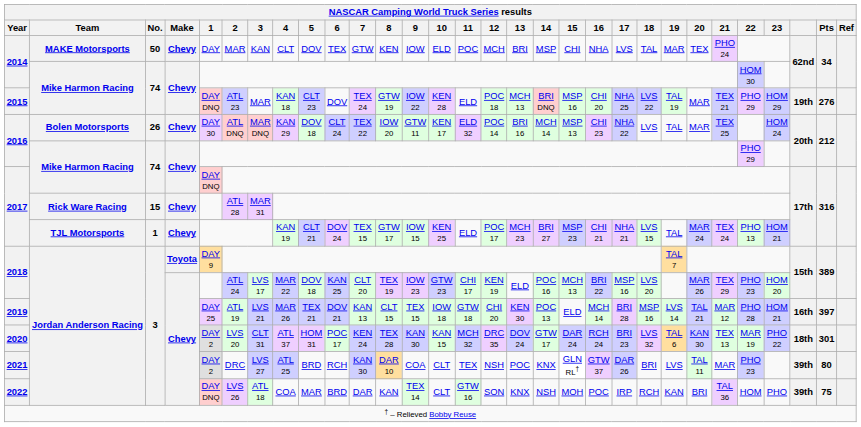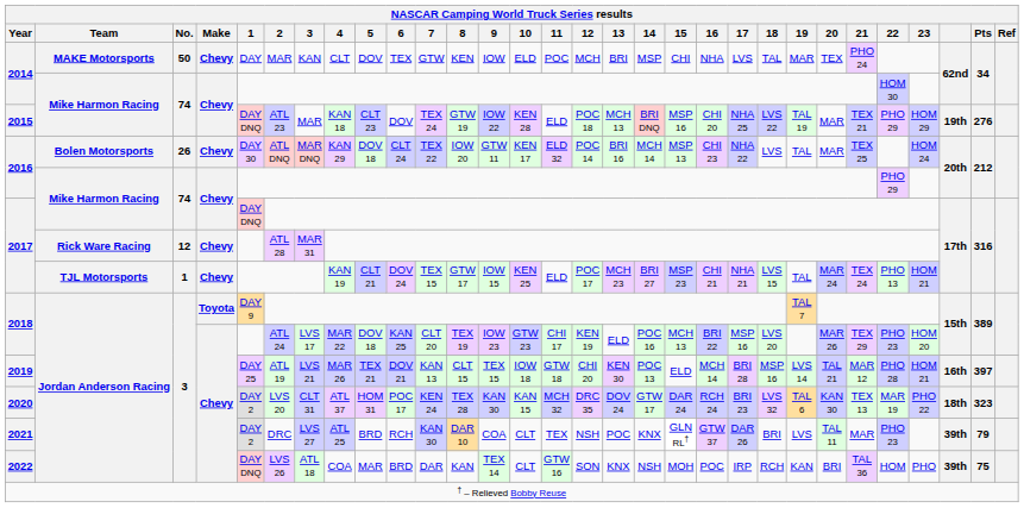 <table class="wikitable" style="text-align:center; font-size:75%">
 <tr>
 <th colspan=45><a href='#'>NASCAR Camping World Truck Series</a> results</th>
 </tr>
 <tr>
 <th>Year</th>
 <th>Team</th>
 <th>No.</th>
 <th>Make</th>
 <th>1</th>
 <th>2</th>
 <th>3</th>
 <th>4</th>
 <th>5</th>
 <th>6</th>
 <th>7</th>
 <th>8</th>
 <th>9</th>
 <th>10</th>
 <th>11</th>
 <th>12</th>
 <th>13</th>
 <th>14</th>
 <th>15</th>
 <th>16</th>
 <th>17</th>
 <th>18</th>
 <th>19</th>
 <th>20</th>
 <th>21</th>
 <th>22</th>
 <th>23</th>
 <th></th>
 <th>Pts</th>
 <th>Ref</th>
 </tr>
 <tr>
 <th rowspan=2><a href='#'>2014</a></th>
 <th><a href='#'>MAKE Motorsports</a></th>
 <th>50</th>
 <th><a href='#'>Chevy</a></th>
 <td><a href='#'>DAY</a></td>
 <td><a href='#'>MAR</a></td>
 <td><a href='#'>KAN</a></td>
 <td><a href='#'>CLT</a></td>
 <td><a href='#'>DOV</a></td>
 <td><a href='#'>TEX</a></td>
 <td><a href='#'>GTW</a></td>
 <td><a href='#'>KEN</a></td>
 <td><a href='#'>IOW</a></td>
 <td><a href='#'>ELD</a></td>
 <td><a href='#'>POC</a></td>
 <td><a href='#'>MCH</a></td>
 <td><a href='#'>BRI</a></td>
 <td><a href='#'>MSP</a></td>
 <td><a href='#'>CHI</a></td>
 <td><a href='#'>NHA</a></td>
 <td><a href='#'>LVS</a></td>
 <td><a href='#'>TAL</a></td>
 <td><a href='#'>MAR</a></td>
 <td><a href='#'>TEX</a></td>
 <td style="background:#EFCFFF;"><a href='#'>PHO</a><br><small>24</small></td>
 <td colspan=2></td>
 <th rowspan=2>62nd</th>
 <th rowspan=2>34</th>
 <th rowspan=2></th>
 </tr>
 <tr>
 <th rowspan=2><a href='#'>Mike Harmon Racing</a></th>
 <th rowspan=2>74</th>
 <th rowspan=2><a href='#'>Chevy</a></th>
 <td colspan=21></td>
 <td style="background:#CFCFFF;"><a href='#'>HOM</a><br><small>30</small></td>
 <td></td>
 </tr>
 <tr>
 <th><a href='#'>2015</a></th>
 <td style="background:#FFCFCF;"><a href='#'>DAY</a><br><small>DNQ</small></td>
 <td style="background:#CFCFFF;"><a href='#'>ATL</a><br><small>23</small></td>
 <td><a href='#'>MAR</a></td>
 <td style="background:#DFFFDF;"><a href='#'>KAN</a><br><small>18</small></td>
 <td style="background:#CFCFFF;"><a href='#'>CLT</a><br><small>23</small></td>
 <td><a href='#'>DOV</a></td>
 <td style="background:#EFCFFF;"><a href='#'>TEX</a><br><small>24</small></td>
 <td style="background:#DFFFDF;"><a href='#'>GTW</a><br><small>19</small></td>
 <td style="background:#CFCFFF;"><a href='#'>IOW</a><br><small>22</small></td>
 <td style="background:#EFCFFF;"><a href='#'>KEN</a><br><small>28</small></td>
 <td><a href='#'>ELD</a></td>
 <td style="background:#DFFFDF;"><a href='#'>POC</a><br><small>18</small></td>
 <td style="background:#DFFFDF;"><a href='#'>MCH</a><br><small>13</small></td>
 <td style="background:#FFCFCF;"><a href='#'>BRI</a><br><small>DNQ</small></td>
 <td style="background:#DFFFDF;"><a href='#'>MSP</a><br><small>16</small></td>
 <td style="background:#DFFFDF;"><a href='#'>CHI</a><br><small>20</small></td>
 <td style="background:#CFCFFF;"><a href='#'>NHA</a><br><small>25</small></td>
 <td style="background:#CFCFFF;"><a href='#'>LVS</a><br><small>22</small></td>
 <td style="background:#DFFFDF;"><a href='#'>TAL</a><br><small>19</small></td>
 <td><a href='#'>MAR</a></td>
 <td style="background:#CFCFFF;"><a href='#'>TEX</a><br><small>21</small></td>
 <td style="background:#EFCFFF;"><a href='#'>PHO</a><br><small>29</small></td>
 <td style="background:#CFCFFF;"><a href='#'>HOM</a><br><small>29</small></td>
 <th>19th</th>
 <th>276</th>
 <th></th>
 </tr>
 <tr>
 <th rowspan=2><a href='#'>2016</a></th>
 <th><a href='#'>Bolen Motorsports</a></th>
 <th>26</th>
 <th><a href='#'>Chevy</a></th>
 <td style="background:#EFCFFF;"><a href='#'>DAY</a><br><small>30</small></td>
 <td style="background:#FFCFCF;"><a href='#'>ATL</a><br><small>DNQ</small></td>
 <td style="background:#FFCFCF;"><a href='#'>MAR</a><br><small>DNQ</small></td>
 <td style="background:#EFCFFF;"><a href='#'>KAN</a><br><small>29</small></td>
 <td style="background:#DFFFDF;"><a href='#'>DOV</a><br><small>18</small></td>
 <td style="background:#CFCFFF;"><a href='#'>CLT</a><br><small>24</small></td>
 <td style="background:#CFCFFF;"><a href='#'>TEX</a><br><small>22</small></td>
 <td style="background:#DFFFDF;"><a href='#'>IOW</a><br><small>20</small></td>
 <td style="background:#DFFFDF;"><a href='#'>GTW</a><br><small>11</small></td>
 <td style="background:#DFFFDF;"><a href='#'>KEN</a><br><small>17</small></td>
 <td style="background:#EFCFFF;"><a href='#'>ELD</a><br><small>32</small></td>
 <td style="background:#DFFFDF;"><a href='#'>POC</a><br><small>14</small></td>
 <td style="background:#DFFFDF;"><a href='#'>BRI</a><br><small>16</small></td>
 <td style="background:#DFFFDF;"><a href='#'>MCH</a><br><small>14</small></td>
 <td style="background:#DFFFDF;"><a href='#'>MSP</a><br><small>13</small></td>
 <td style="background:#EFCFFF;"><a href='#'>CHI</a><br><small>23</small></td>
 <td style="background:#CFCFFF;"><a href='#'>NHA</a><br><small>22</small></td>
 <td><a href='#'>LVS</a></td>
 <td><a href='#'>TAL</a></td>
 <td><a href='#'>MAR</a></td>
 <td style="background:#CFCFFF;"><a href='#'>TEX</a><br><small>25</small></td>
 <td></td>
 <td style="background:#CFCFFF;"><a href='#'>HOM</a><br><small>24</small></td>
 <th rowspan=2>20th</th>
 <th rowspan=2>212</th>
 <th rowspan=2></th>
 </tr>
 <tr>
 <th rowspan=2><a href='#'>Mike Harmon Racing</a></th>
 <th rowspan=2>74</th>
 <th rowspan=2><a href='#'>Chevy</a></th>
 <td colspan=21></td>
 <td style="background:#EFCFFF;"><a href='#'>PHO</a><br><small>29</small></td>
 <td></td>
 </tr>
 <tr>
 <th rowspan=3><a href='#'>2017</a></th>
 <td style="background:#FFCFCF;"><a href='#'>DAY</a><br><small>DNQ</small></td>
 <td colspan=22></td>
 <th rowspan=3>17th</th>
 <th rowspan=3>316</th>
 <th rowspan=3></th>
 </tr>
 <tr>
 <th><a href='#'>Rick Ware Racing</a></th>
-<th>15</th>
+<th>12</th>
 <th><a href='#'>Chevy</a></th>
 <td></td>
 <td style="background:#EFCFFF;"><a href='#'>ATL</a><br><small>28</small></td>
 <td style="background:#EFCFFF;"><a href='#'>MAR</a><br><small>31</small></td>
 <td colspan=20></td>
 </tr>
 <tr>
 <th><a href='#'>TJL Motorsports</a></th>
 <th>1</th>
 <th><a href='#'>Chevy</a></th>
 <td colspan=3></td>
 <td style="background:#DFFFDF;"><a href='#'>KAN</a><br><small>19</small></td>
 <td style="background:#CFCFFF;"><a href='#'>CLT</a><br><small>21</small></td>
 <td style="background:#EFCFFF;"><a href='#'>DOV</a><br><small>24</small></td>
 <td style="background:#DFFFDF;"><a href='#'>TEX</a><br><small>15</small></td>
 <td style="background:#DFFFDF;"><a href='#'>GTW</a><br><small>17</small></td>
 <td style="background:#DFFFDF;"><a href='#'>IOW</a><br><small>15</small></td>
 <td style="background:#EFCFFF;"><a href='#'>KEN</a><br><small>25</small></td>
 <td><a href='#'>ELD</a></td>
 <td style="background:#DFFFDF;"><a href='#'>POC</a><br><small>17</small></td>
 <td style="background:#EFCFFF;"><a href='#'>MCH</a><br><small>23</small></td>
 <td style="background:#EFCFFF;"><a href='#'>BRI</a><br><small>27</small></td>
 <td style="background:#CFCFFF;"><a href='#'>MSP</a><br><small>23</small></td>
 <td style="background:#EFCFFF;"><a href='#'>CHI</a><br><small>21</small></td>
 <td style="background:#EFCFFF;"><a href='#'>NHA</a><br><small>21</small></td>
 <td style="background:#DFFFDF;"><a href='#'>LVS</a><br><small>15</small></td>
 <td><a href='#'>TAL</a></td>
 <td style="background:#CFCFFF;"><a href='#'>MAR</a><br><small>24</small></td>
 <td style="background:#EFCFFF;"><a href='#'>TEX</a><br><small>24</small></td>
 <td style="background:#DFFFDF;"><a href='#'>PHO</a><br><small>13</small></td>
 <td style="background:#CFCFFF;"><a href='#'>HOM</a><br><small>21</small></td>
 </tr>
 <tr>
 <th rowspan=2><a href='#'>2018</a></th>
 <th rowspan=6><a href='#'>Jordan Anderson Racing</a></th>
 <th rowspan=6>3</th>
 <th><a href='#'>Toyota</a></th>
 <td style="background:#FFDF9F;"><a href='#'>DAY</a><br><small>9</small></td>
 <td colspan=17></td>
 <td style="background:#FFDF9F;"><a href='#'>TAL</a><br><small>7</small></td>
 <td colspan=4></td>
 <th rowspan=2>15th</th>
 <th rowspan=2>389</th>
 <th rowspan=2></th>
 </tr>
 <tr>
 <th rowspan=5><a href='#'>Chevy</a></th>
 <td></td>
 <td style="background:#CFCFFF;"><a href='#'>ATL</a><br><small>24</small></td>
 <td style="background:#DFFFDF;"><a href='#'>LVS</a><br><small>17</small></td>
 <td style="background:#CFCFFF;"><a href='#'>MAR</a><br><small>22</small></td>
 <td style="background:#DFFFDF;"><a href='#'>DOV</a><br><small>18</small></td>
 <td style="background:#CFCFFF;"><a href='#'>KAN</a><br><small>25</small></td>
 <td style="background:#DFFFDF;"><a href='#'>CLT</a><br><small>20</small></td>
 <td style="background:#EFCFFF;"><a href='#'>TEX</a><br><small>19</small></td>
 <td style="background:#EFCFFF;"><a href='#'>IOW</a><br><small>23</small></td>
 <td style="background:#CFCFFF;"><a href='#'>GTW</a><br><small>23</small></td>
 <td style="background:#DFFFDF;"><a href='#'>CHI</a><br><small>17</small></td>
 <td style="background:#DFFFDF;"><a href='#'>KEN</a><br><small>19</small></td>
 <td><a href='#'>ELD</a></td>
 <td style="background:#DFFFDF;"><a href='#'>POC</a><br><small>16</small></td>
 <td style="background:#DFFFDF;"><a href='#'>MCH</a><br><small>13</small></td>
 <td style="background:#CFCFFF;"><a href='#'>BRI</a><br><small>22</small></td>
 <td style="background:#DFFFDF;"><a href='#'>MSP</a><br><small>16</small></td>
 <td style="background:#DFFFDF;"><a href='#'>LVS</a><br><small>20</small></td>
 <td></td>
 <td style="background:#CFCFFF;"><a href='#'>MAR</a><br><small>26</small></td>
 <td style="background:#EFCFFF;"><a href='#'>TEX</a><br><small>29</small></td>
 <td style="background:#CFCFFF;"><a href='#'>PHO</a><br><small>23</small></td>
 <td style="background:#DFFFDF;"><a href='#'>HOM</a><br><small>20</small></td>
 </tr>
 <tr>
 <th><a href='#'>2019</a></th>
 <td style="background:#EFCFFF;"><a href='#'>DAY</a><br><small>25</small></td>
 <td style="background:#DFFFDF;"><a href='#'>ATL</a><br><small>19</small></td>
 <td style="background:#CFCFFF;"><a href='#'>LVS</a><br><small>21</small></td>
 <td style="background:#CFCFFF;"><a href='#'>MAR</a><br><small>26</small></td>
 <td style="background:#CFCFFF;"><a href='#'>TEX</a><br><small>21</small></td>
 <td style="background:#CFCFFF;"><a href='#'>DOV</a><br><small>21</small></td>
 <td style="background:#DFFFDF;"><a href='#'>KAN</a><br><small>13</small></td>
 <td style="background:#DFFFDF;"><a href='#'>CLT</a><br><small>15</small></td>
 <td style="background:#DFFFDF;"><a href='#'>TEX</a><br><small>15</small></td>
 <td style="background:#DFFFDF;"><a href='#'>IOW</a><br><small>18</small></td>
 <td style="background:#DFFFDF;"><a href='#'>GTW</a><br><small>18</small></td>
 <td style="background:#DFFFDF;"><a href='#'>CHI</a><br><small>20</small></td>
 <td style="background:#EFCFFF;"><a href='#'>KEN</a><br><small>30</small></td>
 <td style="background:#DFFFDF;"><a href='#'>POC</a><br><small>13</small></td>
 <td><a href='#'>ELD</a></td>
 <td style="background:#DFFFDF;"><a href='#'>MCH</a><br><small>14</small></td>
 <td style="background:#EFCFFF;"><a href='#'>BRI</a><br><small>28</small></td>
 <td style="background:#DFFFDF;"><a href='#'>MSP</a><br><small>16</small></td>
 <td style="background:#DFFFDF;"><a href='#'>LVS</a><br><small>14</small></td>
 <td style="background:#CFCFFF;"><a href='#'>TAL</a><br><small>21</small></td>
 <td style="background:#DFFFDF;"><a href='#'>MAR</a><br><small>12</small></td>
 <td style="background:#CFCFFF;"><a href='#'>PHO</a><br><small>28</small></td>
 <td style="background:#CFCFFF;"><a href='#'>HOM</a><br><small>21</small></td>
 <th>16th</th>
 <th>397</th>
 <th></th>
 </tr>
 <tr>
 <th><a href='#'>2020</a></th>
 <td style="background:#DFDFDF;"><a href='#'>DAY</a><br><small>2</small></td>
 <td style="background:#DFFFDF;"><a href='#'>LVS</a><br><small>20</small></td>
 <td style="background:#CFCFFF;"><a href='#'>CLT</a><br><small>31</small></td>
 <td style="background:#EFCFFF;"><a href='#'>ATL</a><br><small>37</small></td>
 <td style="background:#EFCFFF;"><a href='#'>HOM</a><br><small>31</small></td>
 <td style="background:#DFFFDF;"><a href='#'>POC</a><br><small>17</small></td>
 <td style="background:#CFCFFF;"><a href='#'>KEN</a><br><small>24</small></td>
 <td style="background:#CFCFFF;"><a href='#'>TEX</a><br><small>28</small></td>
 <td style="background:#CFCFFF;"><a href='#'>KAN</a><br><small>30</small></td>
 <td style="background:#DFFFDF;"><a href='#'>KAN</a><br><small>15</small></td>
 <td style="background:#CFCFFF;"><a href='#'>MCH</a><br><small>32</small></td>
 <td style="background:#EFCFFF;"><a href='#'>DRC</a><br><small>35</small></td>
 <td style="background:#CFCFFF;"><a href='#'>DOV</a><br><small>24</small></td>
 <td style="background:#DFFFDF;"><a href='#'>GTW</a><br><small>17</small></td>
 <td style="background:#CFCFFF;"><a href='#'>DAR</a><br><small>24</small></td>
 <td style="background:#CFCFFF;"><a href='#'>RCH</a><br><small>24</small></td>
 <td style="background:#CFCFFF;"><a href='#'>BRI</a><br><small>23</small></td>
 <td style="background:#EFCFFF;"><a href='#'>LVS</a><br><small>32</small></td>
 <td style="background:#FFDF9F;"><a href='#'>TAL</a><br><small>6</small></td>
 <td style="background:#CFCFFF;"><a href='#'>KAN</a><br><small>30</small></td>
 <td style="background:#DFFFDF;"><a href='#'>TEX</a><br><small>13</small></td>
 <td style="background:#DFFFDF;"><a href='#'>MAR</a><br><small>19</small></td>
 <td style="background:#CFCFFF;"><a href='#'>PHO</a><br><small>22</small></td>
 <th>18th</th>
-<th>301</th>
+<th>323</th>
 <th></th>
 </tr>
 <tr>
 <th><a href='#'>2021</a></th>
 <td style="background:#DFDFDF;"><a href='#'>DAY</a><br><small>2</small></td>
 <td><a href='#'>DRC</a></td>
 <td style="background:#CFCFFF;"><a href='#'>LVS</a><br><small>27</small></td>
 <td style="background:#CFCFFF;"><a href='#'>ATL</a><br><small>25</small></td>
 <td><a href='#'>BRD</a></td>
 <td><a href='#'>RCH</a></td>
 <td style="background:#CFCFFF;"><a href='#'>KAN</a><br><small>30</small></td>
 <td style="background:#FFDF9F;"><a href='#'>DAR</a><br><small>10</small></td>
 <td><a href='#'>COA</a></td>
 <td style="background:#;"><a href='#'>CLT</a><br><small></small></td>
 <td style="background:#;"><a href='#'>TEX</a><br><small></small></td>
 <td><a href='#'>NSH</a></td>
 <td><a href='#'>POC</a></td>
 <td><a href='#'>KNX</a></td>
 <td style="background:#FFFFFF;"><a href='#'>GLN</a><br><small>RL<sup>†</sup></small></td>
 <td style="background:#EFCFFF;"><a href='#'>GTW</a><br><small>37</small></td>
 <td style="background:#CFCFFF;"><a href='#'>DAR</a><br><small>26</small></td>
 <td><a href='#'>BRI</a></td>
 <td><a href='#'>LVS</a></td>
 <td style="background:#DFFFDF;"><a href='#'>TAL</a><br><small>11</small></td>
 <td><a href='#'>MAR</a></td>
 <td style="background:#CFCFFF;"><a href='#'>PHO</a><br><small>23</small></td>
 <td></td>
 <th>39th</th>
-<th>80</th>
+<th>79</th>
 <th></th>
 </tr>
 <tr>
 <th><a href='#'>2022</a></th>
 <td style="background:#FFCFCF;"><a href='#'>DAY</a><br><small>DNQ</small></td>
 <td style="background:#EFCFFF;"><a href='#'>LVS</a><br><small>26</small></td>
 <td style="background:#DFFFDF;"><a href='#'>ATL</a><br><small>18</small></td>
 <td><a href='#'>COA</a></td>
 <td><a href='#'>MAR</a></td>
 <td><a href='#'>BRD</a></td>
 <td><a href='#'>DAR</a></td>
 <td><a href='#'>KAN</a></td>
 <td style="background:#DFFFDF;"><a href='#'>TEX</a><br><small>14</small></td>
 <td><a href='#'>CLT</a></td>
 <td style="background:#DFFFDF;"><a href='#'>GTW</a><br><small>16</small></td>
 <td><a href='#'>SON</a></td>
 <td><a href='#'>KNX</a></td>
 <td><a href='#'>NSH</a></td>
 <td><a href='#'>MOH</a></td>
 <td><a href='#'>POC</a></td>
 <td><a href='#'>IRP</a></td>
 <td><a href='#'>RCH</a></td>
 <td><a href='#'>KAN</a></td>
 <td><a href='#'>BRI</a></td>
 <td style="background:#EFCFFF;"><a href='#'>TAL</a><br><small>36</small></td>
 <td><a href='#'>HOM</a></td>
 <td><a href='#'>PHO</a></td>
 <th>39th</th>
 <th>75</th>
 <th></th>
 </tr>
 <tr>
 <td colspan=43><small><sup>†</sup> – Relieved <a href='#'>Bobby Reuse</a></small></td>
 </tr>
 </table>
